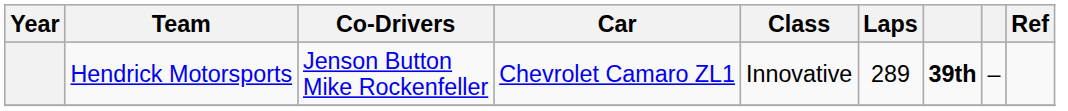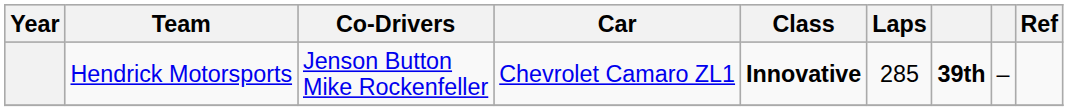 <table class="wikitable" style="text-align:center; font-size:90%">
 <tr>
 <th>Year</th>
 <th>Team</th>
 <th>Co-Drivers</th>
 <th>Car</th>
 <th>Class</th>
 <th>Laps</th>
 <th></th>
 <th></th>
 <th>Ref</th>
 </tr>
 <tr>
 <th></th>
 <td align="left"> <a href='#'>Hendrick Motorsports</a></td>
 <td align="left"> <a href='#'>Jenson Button</a><br> <a href='#'>Mike Rockenfeller</a></td>
 <td align="left"><a href='#'>Chevrolet Camaro ZL1</a></td>
-<td>Innovative</td>
-<td>289</td>
+<td><strong>Innovative</strong></td>
+<td>285</td>
 <td><strong>39th</strong></td>
 <td>–</td>
 <td></td>
 </tr>
 <tr>
 </tr>
 </table>
